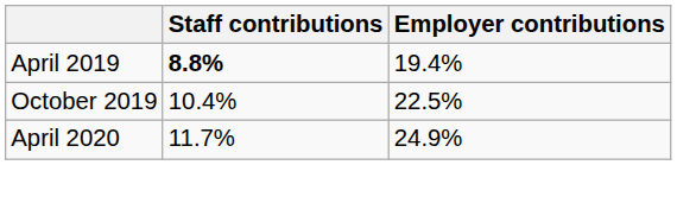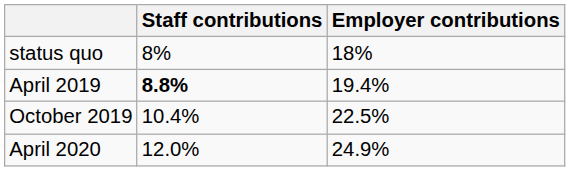 <table class="wikitable">
 <tr>
 <th></th>
 <th>Staff contributions</th>
 <th>Employer contributions</th>
+</tr>
+<tr>
+<td>status quo</td>
+<td>8%</td>
+<td>18%</td>
 </tr>
 <tr>
 <td>April 2019</td>
 <td><strong>8.8%</strong></td>
 <td>19.4%</td>
 </tr>
 <tr>
 <td>October 2019</td>
 <td>10.4%</td>
 <td>22.5%</td>
 </tr>
 <tr>
 <td>April 2020</td>
-<td>11.7%</td>
+<td>12.0%</td>
 <td>24.9%</td>
 </tr>
 </table>
